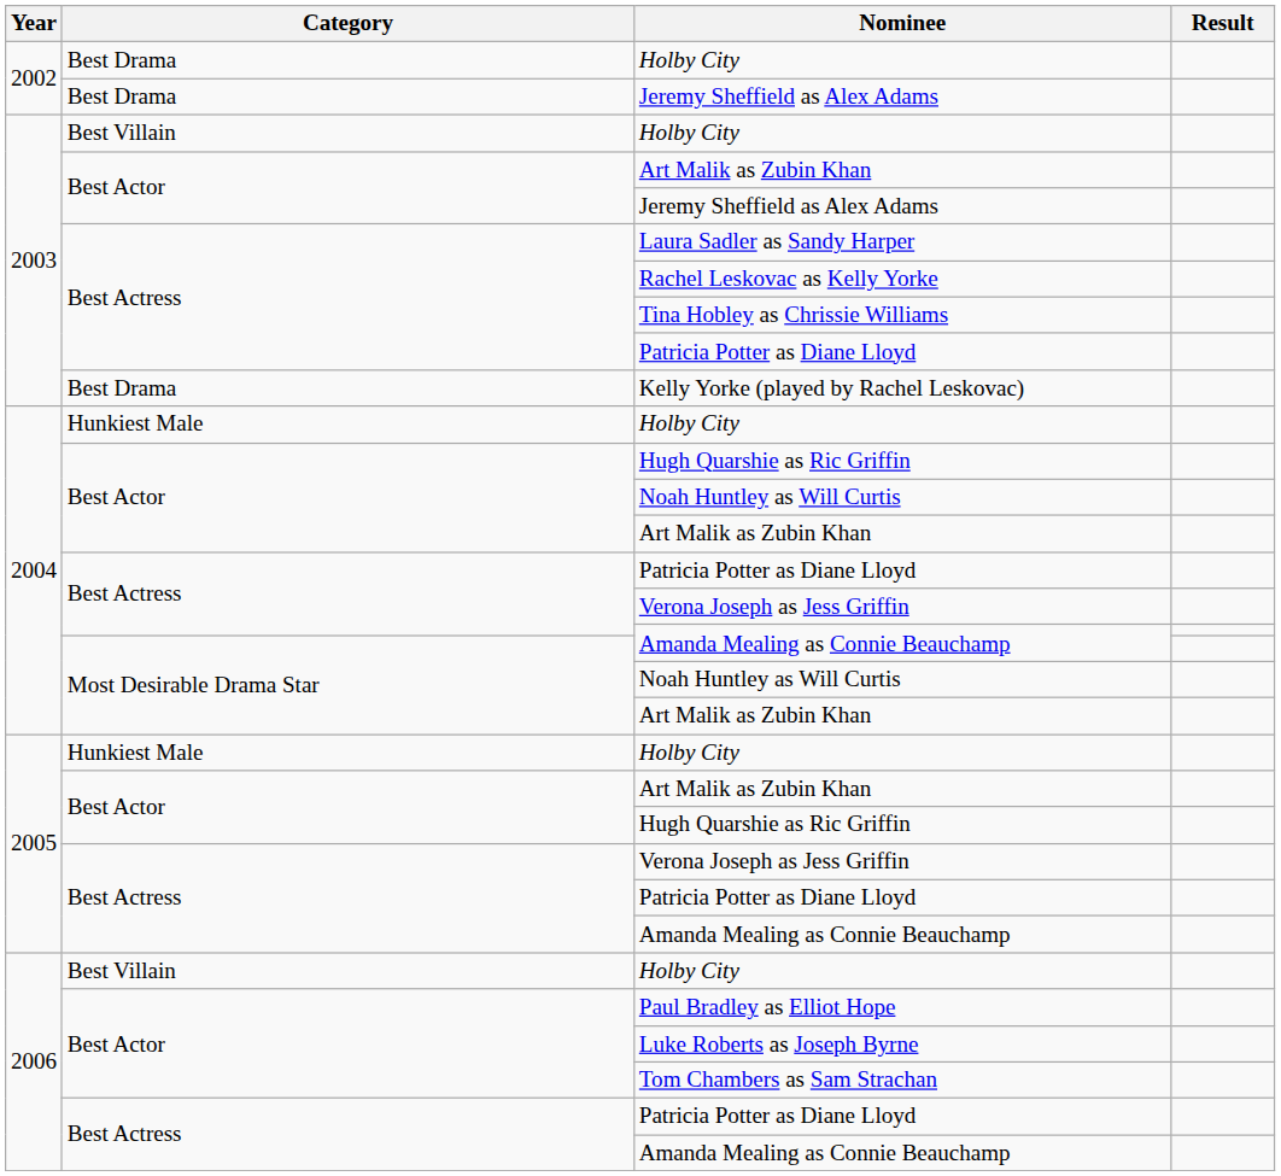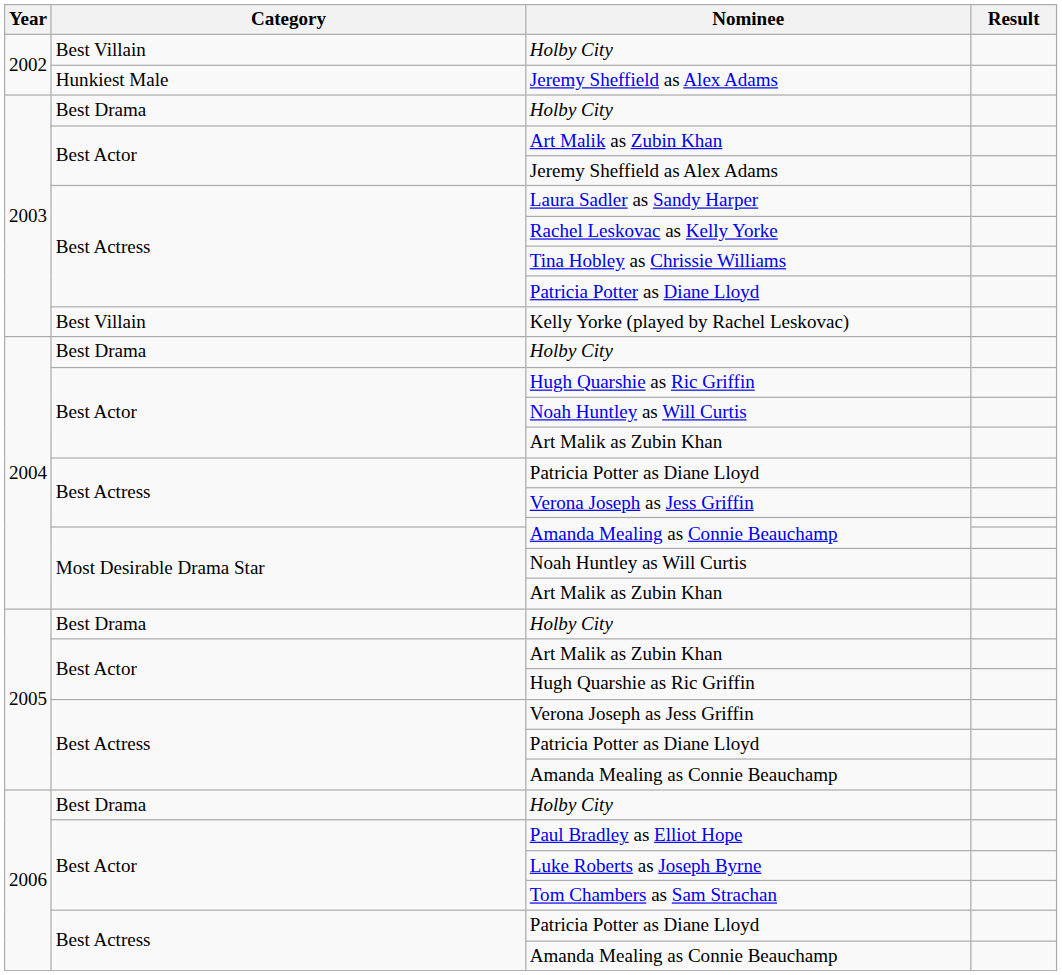 <table class="wikitable" width=70%>
 <tr>
 <th scope="col">Year</th>
 <th width="400" scope="col">Category</th>
 <th width="375" scope="col">Nominee</th>
 <th width="65" scope="col">Result</th>
 </tr>
 <tr>
 <td rowspan="2">2002</td>
-<td scope="row">Best Drama</td>
+<td scope="row">Best Villain</td>
 <td><em>Holby City</em></td>
 <td></td>
 </tr>
 <tr>
-<td scope="row">Best Drama</td>
+<td scope="row">Hunkiest Male</td>
 <td><a href='#'>Jeremy Sheffield</a> as <a href='#'>Alex Adams</a></td>
 <td></td>
 </tr>
 <tr>
 <td rowspan="8">2003</td>
-<td scope="row">Best Villain</td>
+<td scope="row">Best Drama</td>
 <td><em>Holby City</em></td>
 <td></td>
 </tr>
 <tr>
 <td rowspan="2" scope="row">Best Actor</td>
 <td><a href='#'>Art Malik</a> as <a href='#'>Zubin Khan</a></td>
 <td></td>
 </tr>
 <tr>
 <td>Jeremy Sheffield as Alex Adams</td>
 <td></td>
 </tr>
 <tr>
 <td rowspan="4" scope="row">Best Actress</td>
 <td><a href='#'>Laura Sadler</a> as <a href='#'>Sandy Harper</a></td>
 <td></td>
 </tr>
 <tr>
 <td><a href='#'>Rachel Leskovac</a> as <a href='#'>Kelly Yorke</a></td>
 <td></td>
 </tr>
 <tr>
 <td><a href='#'>Tina Hobley</a> as <a href='#'>Chrissie Williams</a></td>
 <td></td>
 </tr>
 <tr>
 <td><a href='#'>Patricia Potter</a> as <a href='#'>Diane Lloyd</a></td>
 <td></td>
 </tr>
 <tr>
-<td scope="row">Best Drama</td>
+<td scope="row">Best Villain</td>
 <td>Kelly Yorke (played by Rachel Leskovac)</td>
 <td></td>
 </tr>
 <tr>
 <td rowspan="10">2004</td>
-<td scope="row">Hunkiest Male</td>
+<td scope="row">Best Drama</td>
 <td><em>Holby City</em></td>
 <td></td>
 </tr>
 <tr>
 <td rowspan="3" scope="row">Best Actor</td>
 <td><a href='#'>Hugh Quarshie</a> as <a href='#'>Ric Griffin</a></td>
 <td></td>
 </tr>
 <tr>
 <td><a href='#'>Noah Huntley</a> as <a href='#'>Will Curtis</a></td>
 <td></td>
 </tr>
 <tr>
 <td>Art Malik as Zubin Khan</td>
 <td></td>
 </tr>
 <tr>
 <td rowspan="3" scope="row">Best Actress</td>
 <td>Patricia Potter as Diane Lloyd</td>
 <td></td>
 </tr>
 <tr>
 <td><a href='#'>Verona Joseph</a> as <a href='#'>Jess Griffin</a></td>
 <td></td>
 </tr>
 <tr>
 <td rowspan="2" scope="row"><a href='#'>Amanda Mealing</a> as <a href='#'>Connie Beauchamp</a></td>
 <td></td>
 </tr>
 <tr>
 <td rowspan="3" scope="row">Most Desirable Drama Star</td>
 <td></td>
 </tr>
 <tr>
 <td>Noah Huntley as Will Curtis</td>
 <td></td>
 </tr>
 <tr>
 <td>Art Malik as Zubin Khan</td>
 <td></td>
 </tr>
 <tr>
 <td rowspan="6">2005</td>
-<td scope="row">Hunkiest Male</td>
+<td scope="row">Best Drama</td>
 <td><em>Holby City</em></td>
 <td></td>
 </tr>
 <tr>
 <td rowspan="2" scope="row">Best Actor</td>
 <td>Art Malik as Zubin Khan</td>
 <td></td>
 </tr>
 <tr>
 <td>Hugh Quarshie as Ric Griffin</td>
 <td></td>
 </tr>
 <tr>
 <td rowspan="3" scope="row">Best Actress</td>
 <td>Verona Joseph as Jess Griffin</td>
 <td></td>
 </tr>
 <tr>
 <td>Patricia Potter as Diane Lloyd</td>
 <td></td>
 </tr>
 <tr>
 <td>Amanda Mealing as Connie Beauchamp</td>
 <td></td>
 </tr>
 <tr>
 <td rowspan="6">2006</td>
-<td scope="row">Best Villain</td>
+<td scope="row">Best Drama</td>
 <td><em>Holby City</em></td>
 <td></td>
 </tr>
 <tr>
 <td rowspan="3" scope="row">Best Actor</td>
 <td><a href='#'>Paul Bradley</a> as <a href='#'>Elliot Hope</a></td>
 <td></td>
 </tr>
 <tr>
 <td><a href='#'>Luke Roberts</a> as <a href='#'>Joseph Byrne</a></td>
 <td></td>
 </tr>
 <tr>
 <td><a href='#'>Tom Chambers</a> as <a href='#'>Sam Strachan</a></td>
 <td></td>
 </tr>
 <tr>
 <td rowspan="2" scope="row">Best Actress</td>
 <td>Patricia Potter as Diane Lloyd</td>
 <td></td>
 </tr>
 <tr>
 <td>Amanda Mealing as Connie Beauchamp</td>
 <td></td>
 </tr>
 <tr>
 </tr>
 </table>
